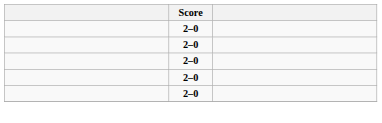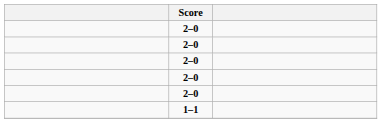 <table class="wikitable" style="text-align: center; font-size:100% ">
 <tr>
 <th align="right" width="250"></th>
 <th width="60">Score</th>
 <th align="left" width="250"></th>
 </tr>
 <tr>
 <td align=left><strong></strong></td>
 <td align=center><strong>2–0</strong></td>
 <td align=left></td>
 </tr>
 <tr>
 <td align=left><strong></strong></td>
 <td align=center><strong>2–0</strong></td>
 <td align=left></td>
 </tr>
 <tr>
 <td align=left><strong></strong></td>
 <td align=center><strong>2–0</strong></td>
 <td align=left></td>
 </tr>
 <tr>
 <td align=left><strong></strong></td>
 <td align=center><strong>2–0</strong></td>
 <td align=left></td>
 </tr>
 <tr>
 <td align=left><strong></strong></td>
 <td align=center><strong>2–0</strong></td>
 <td align=left></td>
 </tr>
 <tr>
+<td align=left></td>
+<td align=center><strong>1–1</strong></td>
+<td align=left></td>
+</tr>
+<tr>
 </tr>
 </table>
